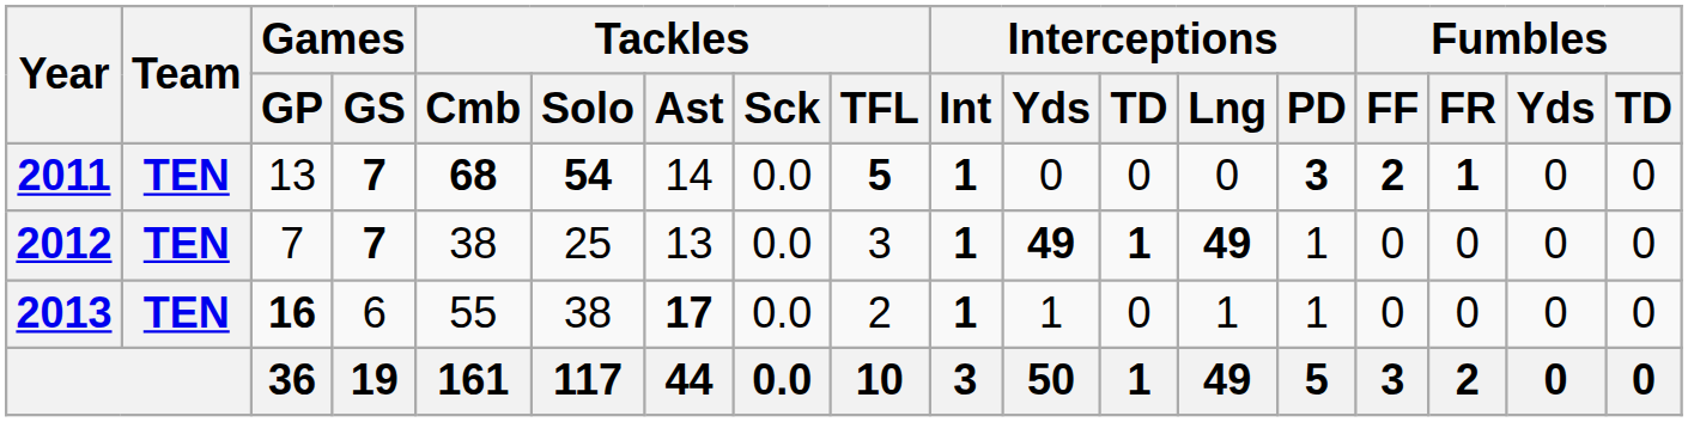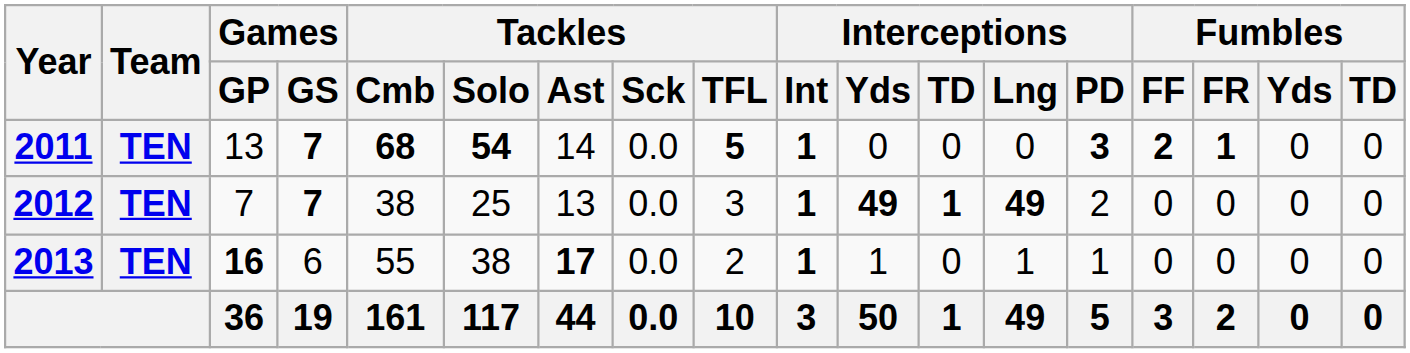 <table class="wikitable" style="text-align:center">
 <tr>
 <th rowspan="2">Year</th>
 <th rowspan="2">Team</th>
 <th colspan="2">Games</th>
 <th colspan="5">Tackles</th>
 <th colspan="5">Interceptions</th>
 <th colspan="4">Fumbles</th>
 </tr>
 <tr>
 <th>GP</th>
 <th>GS</th>
 <th>Cmb</th>
 <th>Solo</th>
 <th>Ast</th>
 <th>Sck</th>
 <th>TFL</th>
 <th>Int</th>
 <th>Yds</th>
 <th>TD</th>
 <th>Lng</th>
 <th>PD</th>
 <th>FF</th>
 <th>FR</th>
 <th>Yds</th>
 <th>TD</th>
 </tr>
 <tr>
 <th><a href='#'>2011</a></th>
 <th><a href='#'>TEN</a></th>
 <td>13</td>
 <td><strong>7</strong></td>
 <td><strong>68</strong></td>
 <td><strong>54</strong></td>
 <td>14</td>
 <td>0.0</td>
 <td><strong>5</strong></td>
 <td><strong>1</strong></td>
 <td>0</td>
 <td>0</td>
 <td>0</td>
 <td><strong>3</strong></td>
 <td><strong>2</strong></td>
 <td><strong>1</strong></td>
 <td>0</td>
 <td>0</td>
 </tr>
 <tr>
 <th><a href='#'>2012</a></th>
 <th><a href='#'>TEN</a></th>
 <td>7</td>
 <td><strong>7</strong></td>
 <td>38</td>
 <td>25</td>
 <td>13</td>
 <td>0.0</td>
 <td>3</td>
 <td><strong>1</strong></td>
 <td><strong>49</strong></td>
 <td><strong>1</strong></td>
 <td><strong>49</strong></td>
-<td>1</td>
+<td>2</td>
 <td>0</td>
 <td>0</td>
 <td>0</td>
 <td>0</td>
 </tr>
 <tr>
 <th><a href='#'>2013</a></th>
 <th><a href='#'>TEN</a></th>
 <td><strong>16</strong></td>
 <td>6</td>
 <td>55</td>
 <td>38</td>
 <td><strong>17</strong></td>
 <td>0.0</td>
 <td>2</td>
 <td><strong>1</strong></td>
 <td>1</td>
 <td>0</td>
 <td>1</td>
 <td>1</td>
 <td>0</td>
 <td>0</td>
 <td>0</td>
 <td>0</td>
 </tr>
 <tr>
 <th colspan="2"></th>
 <th>36</th>
 <th>19</th>
 <th>161</th>
 <th>117</th>
 <th>44</th>
 <th>0.0</th>
 <th>10</th>
 <th>3</th>
 <th>50</th>
 <th>1</th>
 <th>49</th>
 <th>5</th>
 <th>3</th>
 <th>2</th>
 <th>0</th>
 <th>0</th>
 </tr>
 </table>
